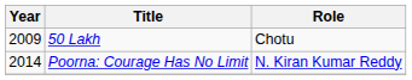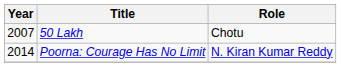 <table class="wikitable sortable">
 <tr>
 <th>Year</th>
 <th>Title</th>
 <th>Role</th>
 </tr>
 <tr>
-<td>2009</td>
+<td>2007</td>
 <td><em><a href='#'>50 Lakh</a></em></td>
 <td>Chotu</td>
 </tr>
 <tr>
 <td>2014</td>
 <td><em><a href='#'>Poorna: Courage Has No Limit</a></em></td>
 <td><a href='#'>N. Kiran Kumar Reddy</a></td>
 </tr>
 <tr>
 </tr>
 </table>
